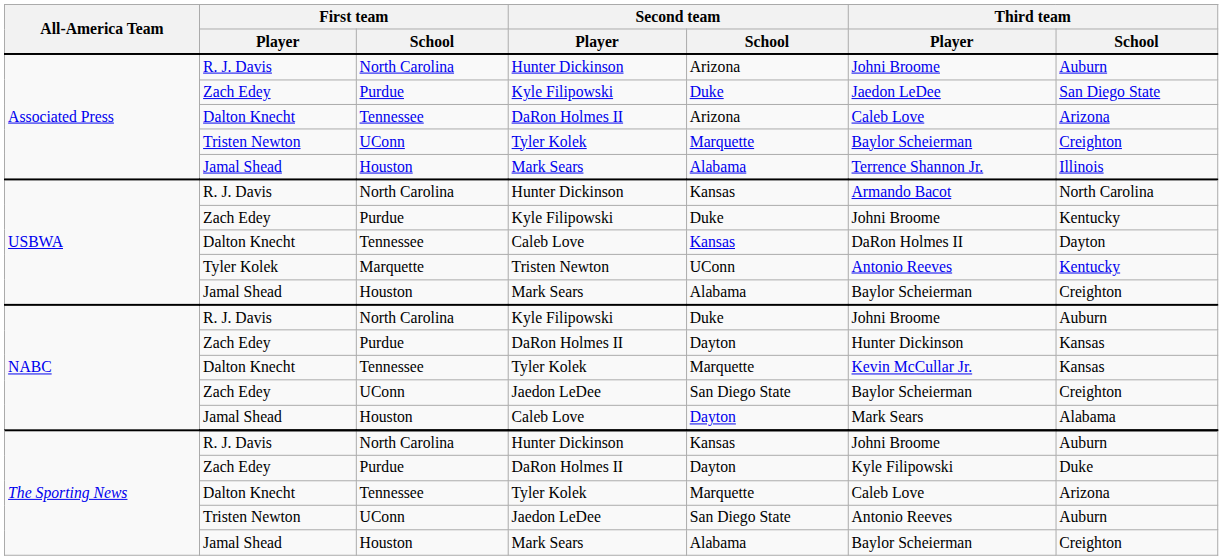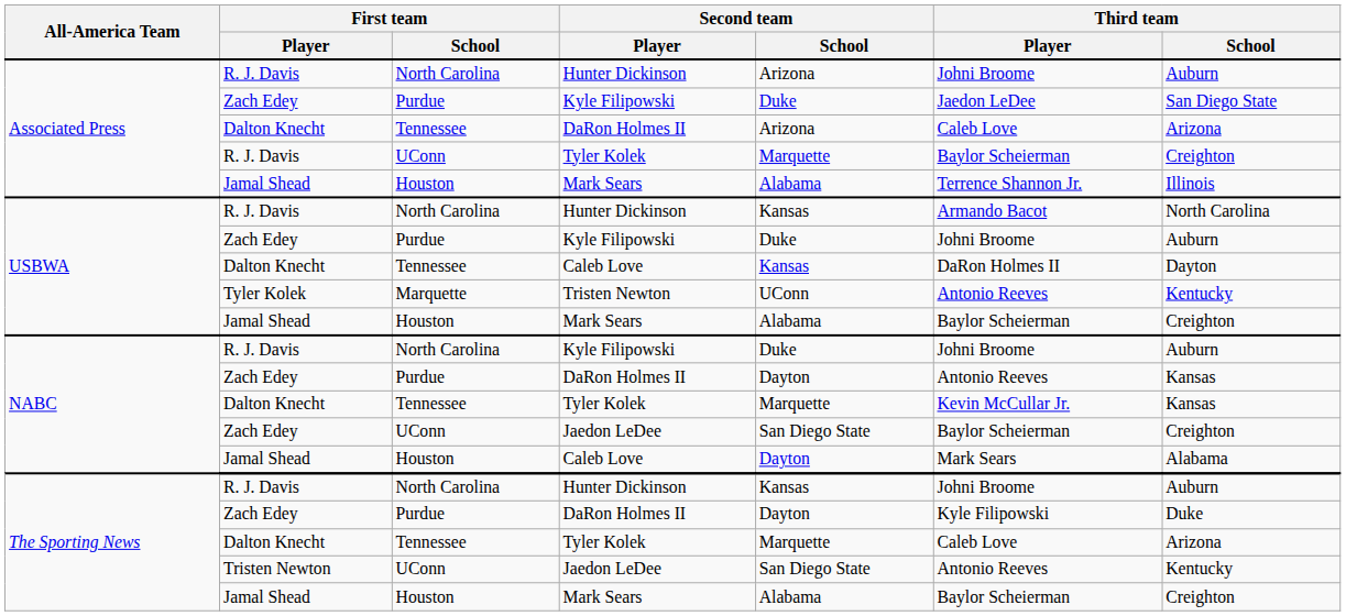 <table class="wikitable" style="width:98%;">
 <tr>
 <th rowspan=3>All-America Team</th>
 </tr>
 <tr>
 <th colspan=2>First team</th>
 <th colspan=2>Second team</th>
 <th colspan=2>Third team</th>
 </tr>
 <tr>
 <th>Player</th>
 <th>School</th>
 <th>Player</th>
 <th>School</th>
 <th>Player</th>
 <th>School</th>
 </tr>
 <tr>
 </tr>
 <tr style = "border-top:2px solid black;">
 <td rowspan=5><a href='#'>Associated Press</a></td>
 <td><a href='#'>R. J. Davis</a></td>
 <td><a href='#'>North Carolina</a></td>
 <td><a href='#'>Hunter Dickinson</a></td>
 <td>Arizona</td>
 <td><a href='#'>Johni Broome</a></td>
 <td><a href='#'>Auburn</a></td>
 </tr>
 <tr>
 <td><a href='#'>Zach Edey</a></td>
 <td><a href='#'>Purdue</a></td>
 <td><a href='#'>Kyle Filipowski</a></td>
 <td><a href='#'>Duke</a></td>
 <td><a href='#'>Jaedon LeDee</a></td>
 <td><a href='#'>San Diego State</a></td>
 </tr>
 <tr>
 <td><a href='#'>Dalton Knecht</a></td>
 <td><a href='#'>Tennessee</a></td>
 <td><a href='#'>DaRon Holmes II</a></td>
 <td>Arizona</td>
 <td><a href='#'>Caleb Love</a></td>
 <td><a href='#'>Arizona</a></td>
 </tr>
 <tr>
-<td><a href='#'>Tristen Newton</a></td>
+<td>R. J. Davis</td>
 <td><a href='#'>UConn</a></td>
 <td><a href='#'>Tyler Kolek</a></td>
 <td><a href='#'>Marquette</a></td>
 <td><a href='#'>Baylor Scheierman</a></td>
 <td><a href='#'>Creighton</a></td>
 </tr>
 <tr>
 <td><a href='#'>Jamal Shead</a></td>
 <td><a href='#'>Houston</a></td>
 <td><a href='#'>Mark Sears</a></td>
 <td><a href='#'>Alabama</a></td>
 <td><a href='#'>Terrence Shannon Jr.</a></td>
 <td><a href='#'>Illinois</a></td>
 </tr>
 <tr style = "border-top:2px solid black;">
 <td rowspan=5><a href='#'>USBWA</a></td>
 <td>R. J. Davis</td>
 <td>North Carolina</td>
 <td>Hunter Dickinson</td>
 <td>Kansas</td>
 <td><a href='#'>Armando Bacot</a></td>
 <td>North Carolina</td>
 </tr>
 <tr>
 <td>Zach Edey</td>
 <td>Purdue</td>
 <td>Kyle Filipowski</td>
 <td>Duke</td>
 <td>Johni Broome</td>
-<td>Kentucky</td>
+<td>Auburn</td>
 </tr>
 <tr>
 <td>Dalton Knecht</td>
 <td>Tennessee</td>
 <td>Caleb Love</td>
 <td><a href='#'>Kansas</a></td>
 <td>DaRon Holmes II</td>
 <td>Dayton</td>
 </tr>
 <tr>
 <td>Tyler Kolek</td>
 <td>Marquette</td>
 <td>Tristen Newton</td>
 <td>UConn</td>
 <td><a href='#'>Antonio Reeves</a></td>
 <td><a href='#'>Kentucky</a></td>
 </tr>
 <tr>
 <td>Jamal Shead</td>
 <td>Houston</td>
 <td>Mark Sears</td>
 <td>Alabama</td>
 <td>Baylor Scheierman</td>
 <td>Creighton</td>
 </tr>
 <tr style = "border-top:2px solid black;">
 <td rowspan=5><a href='#'>NABC</a></td>
 <td>R. J. Davis</td>
 <td>North Carolina</td>
 <td>Kyle Filipowski</td>
 <td>Duke</td>
 <td>Johni Broome</td>
 <td>Auburn</td>
 </tr>
 <tr>
 <td>Zach Edey</td>
 <td>Purdue</td>
 <td>DaRon Holmes II</td>
 <td>Dayton</td>
-<td>Hunter Dickinson</td>
+<td>Antonio Reeves</td>
 <td>Kansas</td>
 </tr>
 <tr>
 <td>Dalton Knecht</td>
 <td>Tennessee</td>
 <td>Tyler Kolek</td>
 <td>Marquette</td>
 <td><a href='#'>Kevin McCullar Jr.</a></td>
 <td>Kansas</td>
 </tr>
 <tr>
 <td>Zach Edey</td>
 <td>UConn</td>
 <td>Jaedon LeDee</td>
 <td>San Diego State</td>
 <td>Baylor Scheierman</td>
 <td>Creighton</td>
 </tr>
 <tr>
 <td>Jamal Shead</td>
 <td>Houston</td>
 <td>Caleb Love</td>
 <td><a href='#'>Dayton</a></td>
 <td>Mark Sears</td>
 <td>Alabama</td>
 </tr>
 <tr style = "border-top:2px solid black;">
 <td rowspan=6><em><a href='#'>The Sporting News</a></em></td>
 </tr>
 <tr style = "border-top:2px solid black;">
 <td>R. J. Davis</td>
 <td>North Carolina</td>
 <td>Hunter Dickinson</td>
 <td>Kansas</td>
 <td>Johni Broome</td>
 <td>Auburn</td>
 </tr>
 <tr>
 <td>Zach Edey</td>
 <td>Purdue</td>
 <td>DaRon Holmes II</td>
 <td>Dayton</td>
 <td>Kyle Filipowski</td>
 <td>Duke</td>
 </tr>
 <tr>
 <td>Dalton Knecht</td>
 <td>Tennessee</td>
 <td>Tyler Kolek</td>
 <td>Marquette</td>
 <td>Caleb Love</td>
 <td>Arizona</td>
 </tr>
 <tr>
 <td>Tristen Newton</td>
 <td>UConn</td>
 <td>Jaedon LeDee</td>
 <td>San Diego State</td>
 <td>Antonio Reeves</td>
-<td>Auburn</td>
+<td>Kentucky</td>
 </tr>
 <tr>
 <td>Jamal Shead</td>
 <td>Houston</td>
 <td>Mark Sears</td>
 <td>Alabama</td>
 <td>Baylor Scheierman</td>
 <td>Creighton</td>
 </tr>
 </table>
